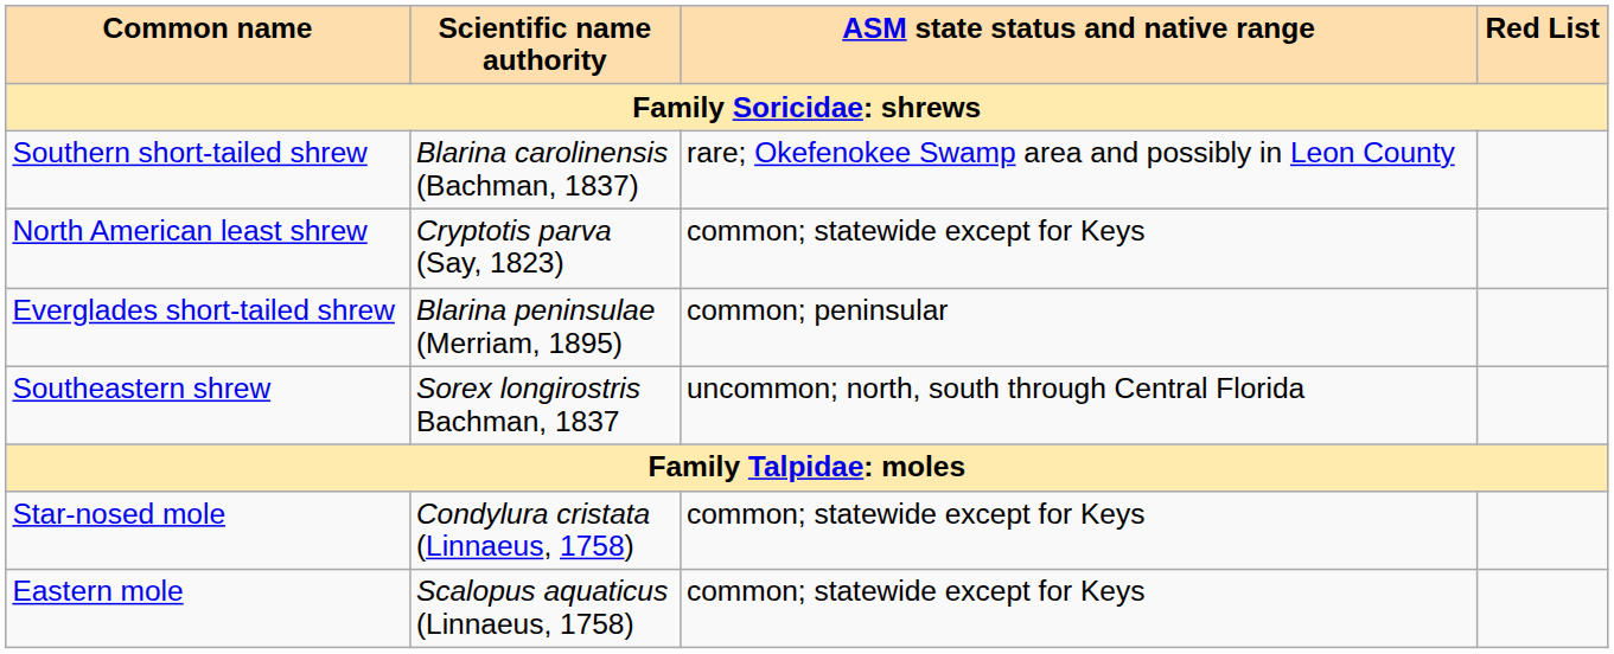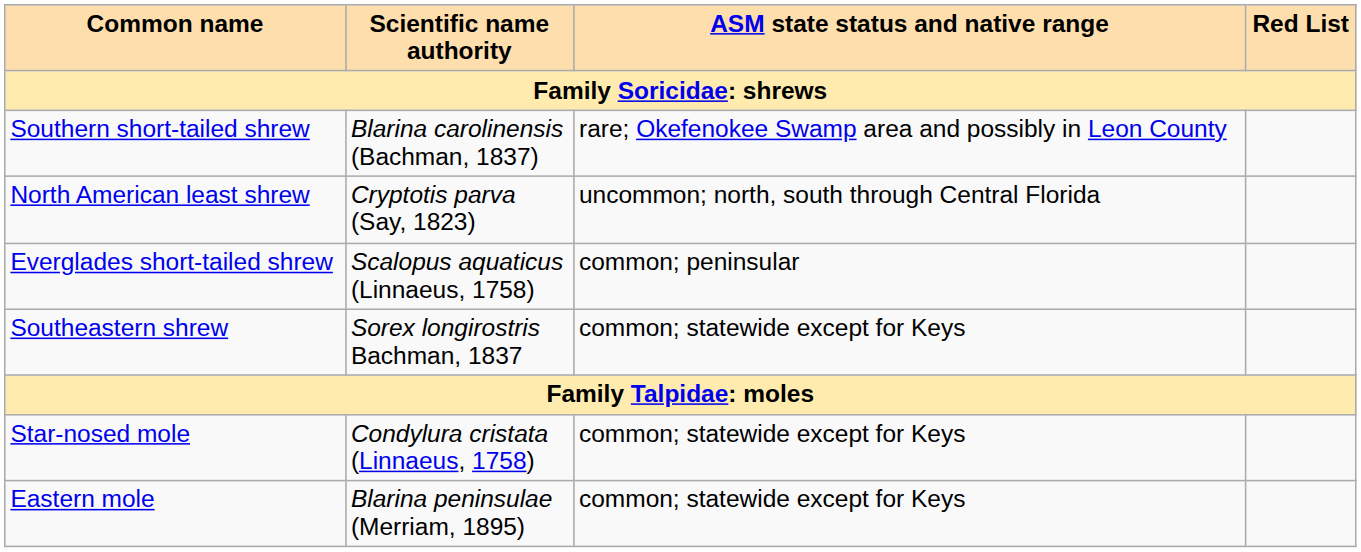 <table class="wikitable" style="width:100%; text-align:left;">
 <tr valign="top">
 <th style=background:navajowhite>Common name</th>
 <th style=background:navajowhite>Scientific name<br>authority</th>
 <th style=background:navajowhite><a href='#'>ASM</a> state status and native range</th>
 <th style=background:navajowhite>Red List</th>
 </tr>
 <tr>
 <td style="text-align:center;" bgcolor="#ffebad" colspan=5><strong>Family <a href='#'>Soricidae</a>: shrews</strong></td>
 </tr>
 <tr valign="top">
 <td><a href='#'>Southern short-tailed shrew</a><br></td>
 <td><em>Blarina carolinensis</em><br>(Bachman, 1837)</td>
 <td>rare; <a href='#'>Okefenokee Swamp</a> area and possibly in <a href='#'>Leon County</a></td>
 <td><br></td>
 </tr>
 <tr valign="top">
 <td><a href='#'>North American least shrew</a><br></td>
 <td><em>Cryptotis parva</em><br>(Say, 1823)</td>
-<td>common; statewide except for Keys</td>
+<td>uncommon; north, south through Central Florida</td>
 <td><br></td>
 </tr>
 <tr valign="top">
 <td><a href='#'>Everglades short-tailed shrew</a></td>
-<td><em>Blarina peninsulae</em><br>(Merriam, 1895)</td>
+<td><em>Scalopus aquaticus</em><br>(Linnaeus, 1758)</td>
 <td>common; peninsular</td>
 <td><br></td>
 </tr>
 <tr valign="top">
 <td><a href='#'>Southeastern shrew</a><br></td>
 <td><em>Sorex longirostris</em><br>Bachman, 1837</td>
-<td>uncommon; north, south through Central Florida</td>
+<td>common; statewide except for Keys</td>
 <td {{smalldiv><br></td>
 </tr>
 <tr>
 <td style="text-align:center;" bgcolor="#ffebad" colspan=5><strong>Family <a href='#'>Talpidae</a>: moles</strong></td>
 </tr>
 <tr valign="top">
 <td><a href='#'>Star-nosed mole</a><br></td>
 <td><em>Condylura cristata</em><br>(<a href='#'>Linnaeus</a>, <a href='#'>1758</a>)</td>
 <td>common; statewide except for Keys</td>
 <td><br></td>
 </tr>
 <tr valign="top">
 <td><a href='#'>Eastern mole</a><br></td>
-<td><em>Scalopus aquaticus</em><br>(Linnaeus, 1758)</td>
+<td><em>Blarina peninsulae</em><br>(Merriam, 1895)</td>
 <td>common; statewide except for Keys</td>
 <td><br></td>
 </tr>
 </table>
